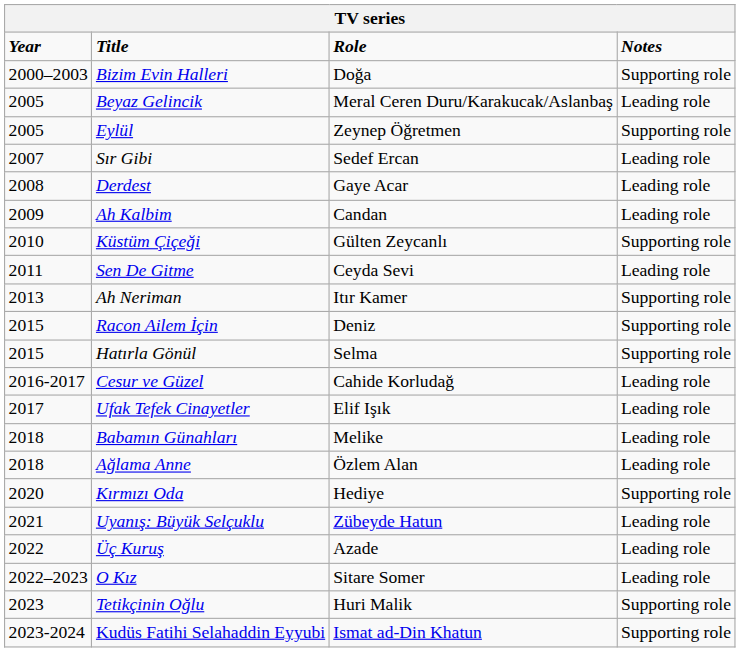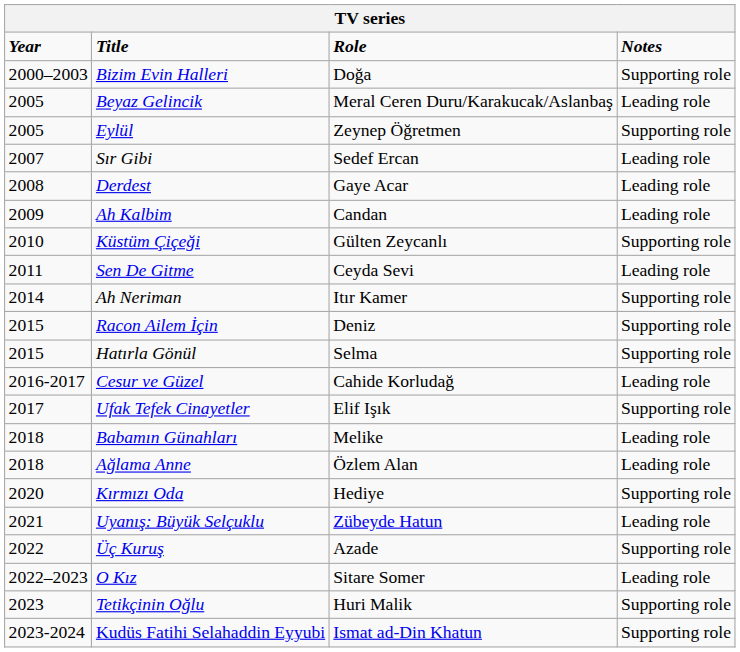 <table class="wikitable">
 <tr>
 <th colspan="4">TV series</th>
 </tr>
 <tr>
 <td><strong><em>Year</em></strong></td>
 <td><strong><em>Title</em></strong></td>
 <td><strong><em>Role</em></strong></td>
 <td><strong><em>Notes</em></strong></td>
 </tr>
 <tr>
 <td>2000–2003</td>
 <td><em><a href='#'>Bizim Evin Halleri</a></em></td>
 <td>Doğa</td>
 <td>Supporting role</td>
 </tr>
 <tr>
 <td>2005</td>
 <td><em><a href='#'>Beyaz Gelincik</a></em></td>
 <td>Meral Ceren Duru/Karakucak/Aslanbaş</td>
 <td>Leading role</td>
 </tr>
 <tr>
 <td>2005</td>
 <td><em><a href='#'>Eylül</a></em></td>
 <td>Zeynep Öğretmen</td>
 <td>Supporting role</td>
 </tr>
 <tr>
 <td>2007</td>
 <td><em>Sır Gibi</em></td>
 <td>Sedef Ercan</td>
 <td>Leading role</td>
 </tr>
 <tr>
 <td>2008</td>
 <td><em><a href='#'>Derdest</a></em></td>
 <td>Gaye Acar</td>
 <td>Leading role</td>
 </tr>
 <tr>
 <td>2009</td>
 <td><em><a href='#'>Ah Kalbim</a></em></td>
 <td>Candan</td>
 <td>Leading role</td>
 </tr>
 <tr>
 <td>2010</td>
 <td><em><a href='#'>Küstüm Çiçeği</a></em></td>
 <td>Gülten Zeycanlı</td>
 <td>Supporting role</td>
 </tr>
 <tr>
 <td>2011</td>
 <td><em><a href='#'>Sen De Gitme</a></em></td>
 <td>Ceyda Sevi</td>
 <td>Leading role</td>
 </tr>
 <tr>
-<td>2013</td>
+<td>2014</td>
 <td><em>Ah Neriman</em></td>
 <td>Itır Kamer</td>
 <td>Supporting role</td>
 </tr>
 <tr>
 <td>2015</td>
 <td><em><a href='#'>Racon Ailem İçin</a></em></td>
 <td>Deniz</td>
 <td>Supporting role</td>
 </tr>
 <tr>
 <td>2015</td>
 <td><em>Hatırla Gönül</em></td>
 <td>Selma</td>
 <td>Supporting role</td>
 </tr>
 <tr>
 <td>2016-2017</td>
 <td><a href='#'><em>Cesur ve Güzel</em></a></td>
 <td>Cahide Korludağ</td>
 <td>Leading role</td>
 </tr>
 <tr>
 <td>2017</td>
 <td><em><a href='#'>Ufak Tefek Cinayetler</a></em></td>
 <td>Elif Işık</td>
-<td>Leading role</td>
+<td>Supporting role</td>
 </tr>
 <tr>
 <td>2018</td>
 <td><em><a href='#'>Babamın Günahları</a></em></td>
 <td>Melike</td>
 <td>Leading role</td>
 </tr>
 <tr>
 <td>2018</td>
 <td><em><a href='#'>Ağlama Anne</a></em></td>
 <td>Özlem Alan</td>
 <td>Leading role</td>
 </tr>
 <tr>
 <td>2020</td>
 <td><em><a href='#'>Kırmızı Oda</a></em></td>
 <td>Hediye</td>
 <td>Supporting role</td>
 </tr>
 <tr>
 <td>2021</td>
 <td><em><a href='#'>Uyanış: Büyük Selçuklu</a></em></td>
 <td><a href='#'>Zübeyde Hatun</a></td>
 <td>Leading role</td>
 </tr>
 <tr>
 <td>2022</td>
 <td><em><a href='#'>Üç Kuruş</a></em></td>
 <td>Azade</td>
-<td>Leading role</td>
+<td>Supporting role</td>
 </tr>
 <tr>
 <td>2022–2023</td>
 <td><em><a href='#'>O Kız</a></em></td>
 <td>Sitare Somer</td>
 <td>Leading role</td>
 </tr>
 <tr>
 <td>2023</td>
 <td><em><a href='#'>Tetikçinin Oğlu</a></em></td>
 <td>Huri Malik</td>
 <td>Supporting role</td>
 </tr>
 <tr>
 <td>2023-2024</td>
 <td><a href='#'>Kudüs Fatihi Selahaddin Eyyubi</a></td>
 <td><a href='#'>Ismat ad-Din Khatun</a></td>
 <td>Supporting role</td>
 </tr>
 </table>
